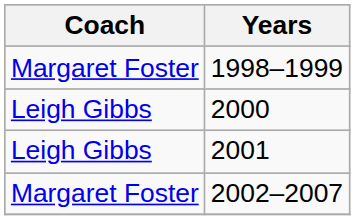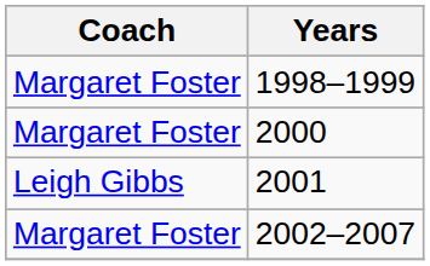 <table class="wikitable collapsible">
 <tr>
 <th>Coach</th>
 <th>Years</th>
 </tr>
 <tr>
 <td><a href='#'>Margaret Foster</a></td>
 <td>1998–1999</td>
 </tr>
 <tr>
-<td><a href='#'>Leigh Gibbs</a></td>
+<td><a href='#'>Margaret Foster</a></td>
 <td>2000</td>
 </tr>
 <tr>
 <td><a href='#'>Leigh Gibbs</a></td>
 <td>2001</td>
 </tr>
 <tr>
 <td><a href='#'>Margaret Foster</a></td>
 <td>2002–2007</td>
 </tr>
 <tr>
 </tr>
 </table>
